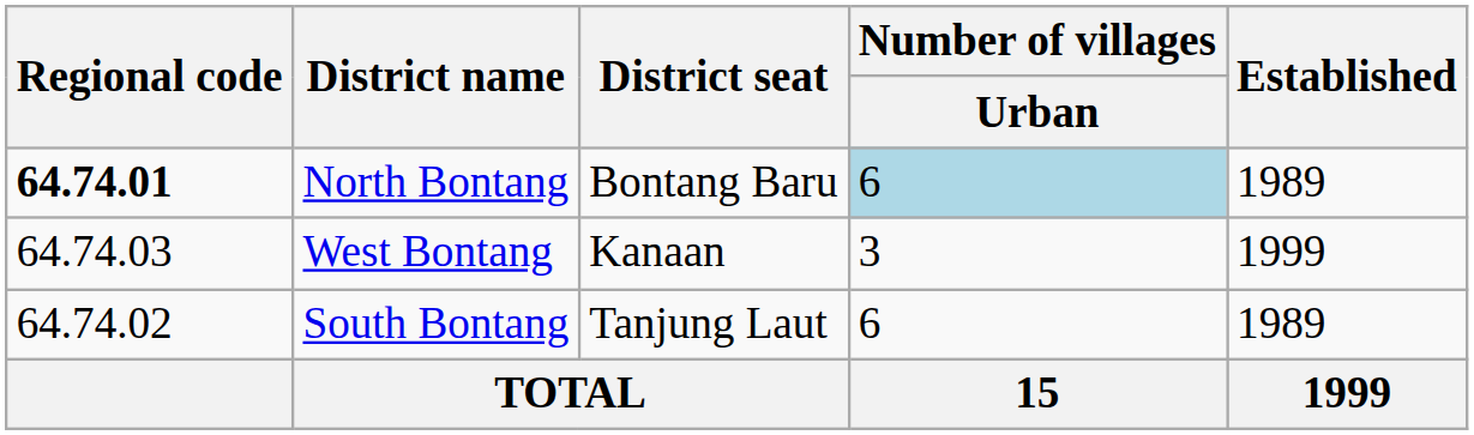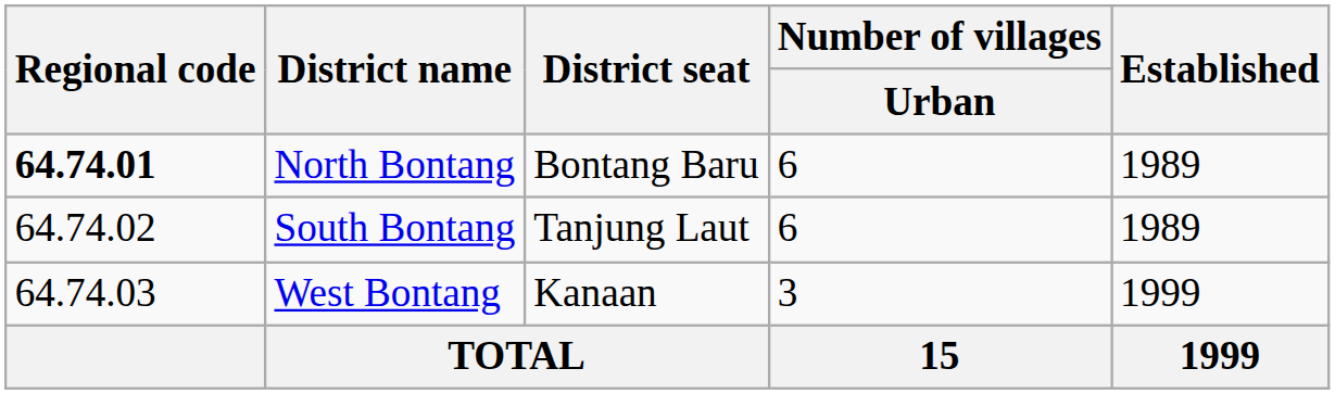 <table class="wikitable sortable">
 <tr>
 <th rowspan="2">Regional code</th>
 <th rowspan="2">District name</th>
 <th rowspan="2">District seat</th>
 <th>Number of villages</th>
 <th rowspan="2">Established</th>
 </tr>
 <tr>
 <th>Urban</th>
 </tr>
 <tr>
 <td><strong>64.74.01</strong></td>
 <td><a href='#'>North Bontang</a></td>
 <td>Bontang Baru</td>
-<td style="background: lightblue;">6</td>
+<td>6</td>
+<td>1989</td>
+</tr>
+<tr>
+<td>64.74.02</td>
+<td><a href='#'>South Bontang</a></td>
+<td>Tanjung Laut</td>
+<td>6</td>
 <td>1989</td>
 </tr>
 <tr>
 <td>64.74.03</td>
 <td><a href='#'>West Bontang</a></td>
 <td>Kanaan</td>
 <td>3</td>
 <td>1999</td>
 </tr>
 <tr>
-<td>64.74.02</td>
-<td><a href='#'>South Bontang</a></td>
-<td>Tanjung Laut</td>
-<td>6</td>
-<td>1989</td>
-</tr>
-<tr>
 <th></th>
 <th colspan="2">TOTAL</th>
 <th>15</th>
 <th>1999</th>
 </tr>
 </table>
